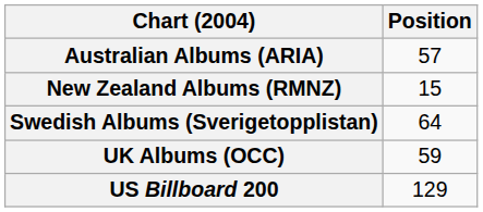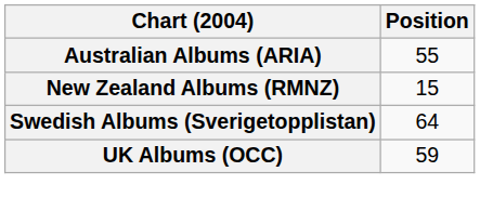 <table class="wikitable sortable plainrowheaders" style="text-align:center">
 <tr>
 <th scope="col">Chart (2004)</th>
 <th scope="col">Position</th>
 </tr>
 <tr>
 <th scope="row">Australian Albums (ARIA)</th>
-<td>57</td>
+<td>55</td>
 </tr>
 <tr>
 <th scope="row">New Zealand Albums (RMNZ)</th>
 <td>15</td>
 </tr>
 <tr>
 <th scope="row">Swedish Albums (Sverigetopplistan)</th>
 <td>64</td>
 </tr>
 <tr>
 <th scope="row">UK Albums (OCC)</th>
 <td>59</td>
 </tr>
-<tr>
-<th scope="row">US <em>Billboard</em> 200</th>
-<td>129</td>
-</tr>
 </table>
